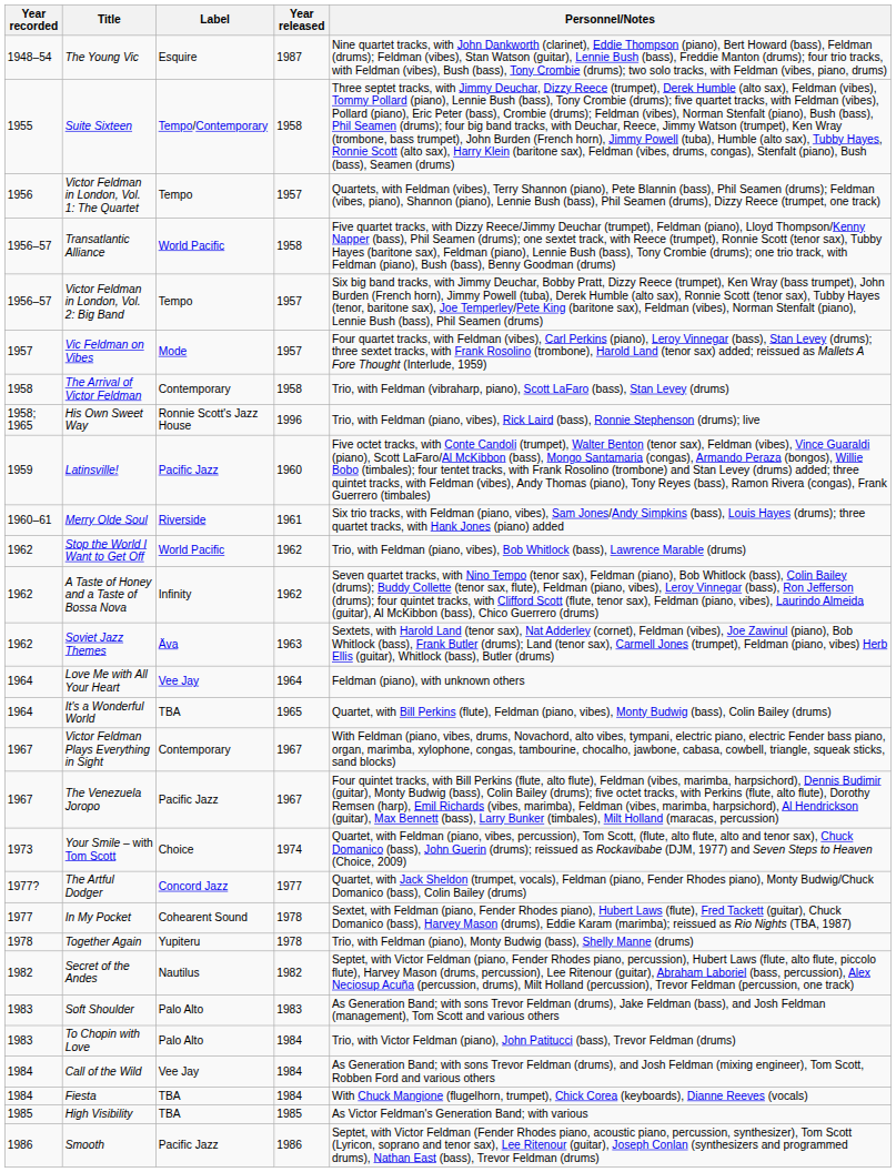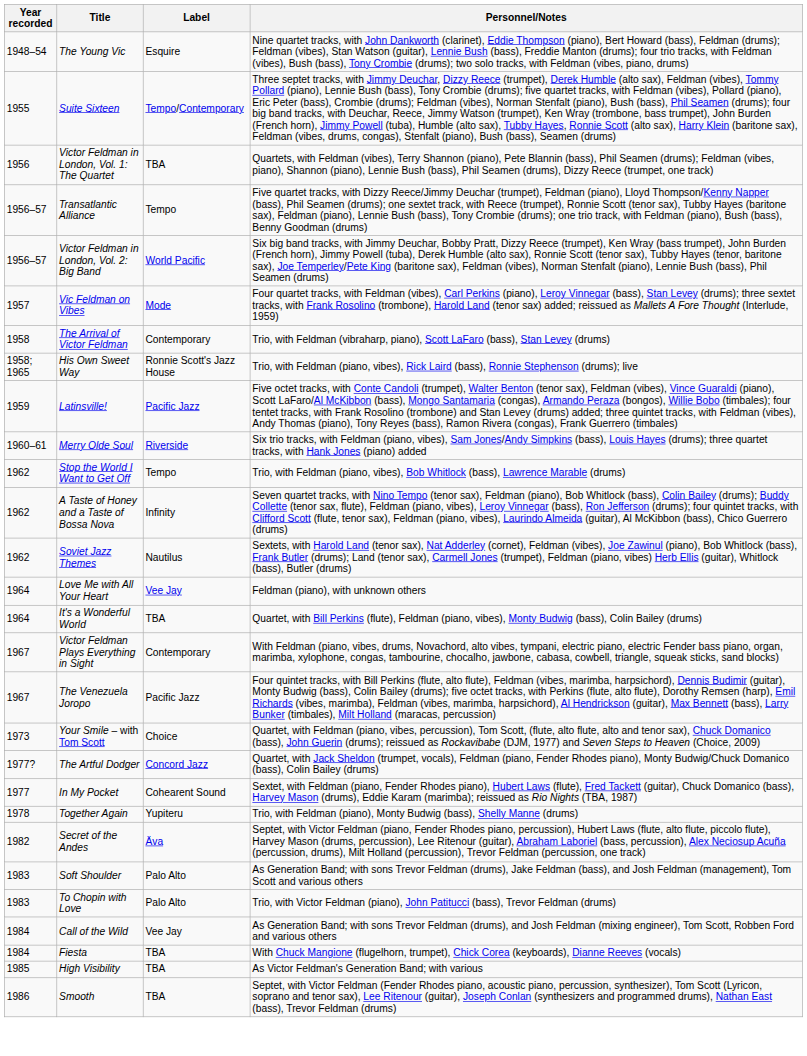 <table class="wikitable sortable">
 <tr>
 <th>Year recorded</th>
 <th>Title</th>
 <th>Label</th>
-<th>Year released</th>
 <th>Personnel/Notes</th>
 </tr>
 <tr>
 <td>1948–54</td>
 <td><em>The Young Vic</em></td>
 <td>Esquire</td>
-<td>1987</td>
 <td>Nine quartet tracks, with <a href='#'>John Dankworth</a> (clarinet), <a href='#'>Eddie Thompson</a> (piano), Bert Howard (bass), Feldman (drums); Feldman (vibes), Stan Watson (guitar), <a href='#'>Lennie Bush</a> (bass), Freddie Manton (drums); four trio tracks, with Feldman (vibes), Bush (bass), <a href='#'>Tony Crombie</a> (drums); two solo tracks, with Feldman (vibes, piano, drums)</td>
 </tr>
 <tr>
 <td>1955</td>
 <td><em><a href='#'>Suite Sixteen</a></em></td>
 <td><a href='#'>Tempo</a>/<a href='#'>Contemporary</a></td>
-<td>1958</td>
 <td>Three septet tracks, with <a href='#'>Jimmy Deuchar</a>, <a href='#'>Dizzy Reece</a> (trumpet), <a href='#'>Derek Humble</a> (alto sax), Feldman (vibes), <a href='#'>Tommy Pollard</a> (piano), Lennie Bush (bass), Tony Crombie (drums); five quartet tracks, with Feldman (vibes), Pollard (piano), Eric Peter (bass), Crombie (drums); Feldman (vibes), Norman Stenfalt (piano), Bush (bass), <a href='#'>Phil Seamen</a> (drums); four big band tracks, with Deuchar, Reece, Jimmy Watson (trumpet), Ken Wray (trombone, bass trumpet), John Burden (French horn), <a href='#'>Jimmy Powell</a> (tuba), Humble (alto sax), <a href='#'>Tubby Hayes</a>, <a href='#'>Ronnie Scott</a> (alto sax), <a href='#'>Harry Klein</a> (baritone sax), Feldman (vibes, drums, congas), Stenfalt (piano), Bush (bass), Seamen (drums)</td>
 </tr>
 <tr>
 <td>1956</td>
 <td><em>Victor Feldman in London, Vol. 1: The Quartet</em></td>
-<td>Tempo</td>
-<td>1957</td>
+<td>TBA</td>
 <td>Quartets, with Feldman (vibes), Terry Shannon (piano), Pete Blannin (bass), Phil Seamen (drums); Feldman (vibes, piano), Shannon (piano), Lennie Bush (bass), Phil Seamen (drums), Dizzy Reece (trumpet, one track)</td>
 </tr>
 <tr>
 <td>1956–57</td>
 <td><em>Transatlantic Alliance</em></td>
-<td><a href='#'>World Pacific</a></td>
-<td>1958</td>
+<td>Tempo</td>
 <td>Five quartet tracks, with Dizzy Reece/Jimmy Deuchar (trumpet), Feldman (piano), Lloyd Thompson/<a href='#'>Kenny Napper</a> (bass), Phil Seamen (drums); one sextet track, with Reece (trumpet), Ronnie Scott (tenor sax), Tubby Hayes (baritone sax), Feldman (piano), Lennie Bush (bass), Tony Crombie (drums); one trio track, with Feldman (piano), Bush (bass), Benny Goodman (drums)</td>
 </tr>
 <tr>
 <td>1956–57</td>
 <td><em>Victor Feldman in London, Vol. 2: Big Band</em></td>
-<td>Tempo</td>
-<td>1957</td>
+<td><a href='#'>World Pacific</a></td>
 <td>Six big band tracks, with Jimmy Deuchar, Bobby Pratt, Dizzy Reece (trumpet), Ken Wray (bass trumpet), John Burden (French horn), Jimmy Powell (tuba), Derek Humble (alto sax), Ronnie Scott (tenor sax), Tubby Hayes (tenor, baritone sax), <a href='#'>Joe Temperley</a>/<a href='#'>Pete King</a> (baritone sax), Feldman (vibes), Norman Stenfalt (piano), Lennie Bush (bass), Phil Seamen (drums)</td>
 </tr>
 <tr>
 <td>1957</td>
 <td><em><a href='#'>Vic Feldman on Vibes</a></em></td>
 <td><a href='#'>Mode</a></td>
-<td>1957</td>
 <td>Four quartet tracks, with Feldman (vibes), <a href='#'>Carl Perkins</a> (piano), <a href='#'>Leroy Vinnegar</a> (bass), <a href='#'>Stan Levey</a> (drums); three sextet tracks, with <a href='#'>Frank Rosolino</a> (trombone), <a href='#'>Harold Land</a> (tenor sax) added; reissued as <em>Mallets A Fore Thought</em> (Interlude, 1959)</td>
 </tr>
 <tr>
 <td>1958</td>
 <td><em><a href='#'>The Arrival of Victor Feldman</a></em></td>
 <td>Contemporary</td>
-<td>1958</td>
 <td>Trio, with Feldman (vibraharp, piano), <a href='#'>Scott LaFaro</a> (bass), <a href='#'>Stan Levey</a> (drums)</td>
 </tr>
 <tr>
 <td>1958; 1965</td>
 <td><em>His Own Sweet Way</em></td>
 <td>Ronnie Scott's Jazz House</td>
-<td>1996</td>
 <td>Trio, with Feldman (piano, vibes), <a href='#'>Rick Laird</a> (bass), <a href='#'>Ronnie Stephenson</a> (drums); live</td>
 </tr>
 <tr>
 <td>1959</td>
 <td><em><a href='#'>Latinsville!</a></em></td>
 <td><a href='#'>Pacific Jazz</a></td>
-<td>1960</td>
 <td>Five octet tracks, with <a href='#'>Conte Candoli</a> (trumpet), <a href='#'>Walter Benton</a> (tenor sax), Feldman (vibes), <a href='#'>Vince Guaraldi</a> (piano), Scott LaFaro/<a href='#'>Al McKibbon</a> (bass), <a href='#'>Mongo Santamaria</a> (congas), <a href='#'>Armando Peraza</a> (bongos), <a href='#'>Willie Bobo</a> (timbales); four tentet tracks, with Frank Rosolino (trombone) and Stan Levey (drums) added; three quintet tracks, with Feldman (vibes), Andy Thomas (piano), Tony Reyes (bass), Ramon Rivera (congas), Frank Guerrero (timbales)</td>
 </tr>
 <tr>
 <td>1960–61</td>
 <td><em><a href='#'>Merry Olde Soul</a></em></td>
 <td><a href='#'>Riverside</a></td>
-<td>1961</td>
 <td>Six trio tracks, with Feldman (piano, vibes), <a href='#'>Sam Jones</a>/<a href='#'>Andy Simpkins</a> (bass), <a href='#'>Louis Hayes</a> (drums); three quartet tracks, with <a href='#'>Hank Jones</a> (piano) added</td>
 </tr>
 <tr>
 <td>1962</td>
 <td><em><a href='#'>Stop the World I Want to Get Off</a></em></td>
-<td><a href='#'>World Pacific</a></td>
-<td>1962</td>
+<td>Tempo</td>
 <td>Trio, with Feldman (piano, vibes), <a href='#'>Bob Whitlock</a> (bass), <a href='#'>Lawrence Marable</a> (drums)</td>
 </tr>
 <tr>
 <td>1962</td>
 <td><em>A Taste of Honey and a Taste of Bossa Nova</em></td>
 <td>Infinity</td>
-<td>1962</td>
 <td>Seven quartet tracks, with <a href='#'>Nino Tempo</a> (tenor sax), Feldman (piano), Bob Whitlock (bass), <a href='#'>Colin Bailey</a> (drums); <a href='#'>Buddy Collette</a> (tenor sax, flute), Feldman (piano, vibes), <a href='#'>Leroy Vinnegar</a> (bass), <a href='#'>Ron Jefferson</a> (drums); four quintet tracks, with <a href='#'>Clifford Scott</a> (flute, tenor sax), Feldman (piano, vibes), <a href='#'>Laurindo Almeida</a> (guitar), Al McKibbon (bass), Chico Guerrero (drums)</td>
 </tr>
 <tr>
 <td>1962</td>
 <td><em><a href='#'>Soviet Jazz Themes</a></em></td>
-<td><a href='#'>Äva</a></td>
-<td>1963</td>
+<td>Nautilus</td>
 <td>Sextets, with <a href='#'>Harold Land</a> (tenor sax), <a href='#'>Nat Adderley</a> (cornet), Feldman (vibes), <a href='#'>Joe Zawinul</a> (piano), Bob Whitlock (bass), <a href='#'>Frank Butler</a> (drums); Land (tenor sax), <a href='#'>Carmell Jones</a> (trumpet), Feldman (piano, vibes) <a href='#'>Herb Ellis</a> (guitar), Whitlock (bass), Butler (drums)</td>
 </tr>
 <tr>
 <td>1964</td>
 <td><em>Love Me with All Your Heart</em></td>
 <td><a href='#'>Vee Jay</a></td>
-<td>1964</td>
 <td>Feldman (piano), with unknown others</td>
 </tr>
 <tr>
 <td>1964</td>
 <td><em>It's a Wonderful World</em></td>
 <td>TBA</td>
-<td>1965</td>
 <td>Quartet, with <a href='#'>Bill Perkins</a> (flute), Feldman (piano, vibes), <a href='#'>Monty Budwig</a> (bass), Colin Bailey (drums)</td>
 </tr>
 <tr>
 <td>1967</td>
 <td><em>Victor Feldman Plays Everything in Sight</em></td>
 <td>Contemporary</td>
-<td>1967</td>
 <td>With Feldman (piano, vibes, drums, Novachord, alto vibes, tympani, electric piano, electric Fender bass piano, organ, marimba, xylophone, congas, tambourine, chocalho, jawbone, cabasa, cowbell, triangle, squeak sticks, sand blocks)</td>
 </tr>
 <tr>
 <td>1967</td>
 <td><em>The Venezuela Joropo</em></td>
 <td>Pacific Jazz</td>
-<td>1967</td>
 <td>Four quintet tracks, with Bill Perkins (flute, alto flute), Feldman (vibes, marimba, harpsichord), <a href='#'>Dennis Budimir</a> (guitar), Monty Budwig (bass), Colin Bailey (drums); five octet tracks, with Perkins (flute, alto flute), Dorothy Remsen (harp), <a href='#'>Emil Richards</a> (vibes, marimba), Feldman (vibes, marimba, harpsichord), <a href='#'>Al Hendrickson</a> (guitar), <a href='#'>Max Bennett</a> (bass), <a href='#'>Larry Bunker</a> (timbales), <a href='#'>Milt Holland</a> (maracas, percussion)</td>
 </tr>
 <tr>
 <td>1973</td>
 <td><em>Your Smile</em> – with <a href='#'>Tom Scott</a></td>
 <td>Choice</td>
-<td>1974</td>
 <td>Quartet, with Feldman (piano, vibes, percussion), Tom Scott, (flute, alto flute, alto and tenor sax), <a href='#'>Chuck Domanico</a> (bass), <a href='#'>John Guerin</a> (drums); reissued as <em>Rockavibabe</em> (DJM, 1977) and <em>Seven Steps to Heaven</em> (Choice, 2009)</td>
 </tr>
 <tr>
 <td>1977?</td>
 <td><em>The Artful Dodger</em></td>
 <td><a href='#'>Concord Jazz</a></td>
-<td>1977</td>
 <td>Quartet, with <a href='#'>Jack Sheldon</a> (trumpet, vocals), Feldman (piano, Fender Rhodes piano), Monty Budwig/Chuck Domanico (bass), Colin Bailey (drums)</td>
 </tr>
 <tr>
 <td>1977</td>
 <td><em>In My Pocket</em></td>
 <td>Cohearent Sound</td>
-<td>1978</td>
 <td>Sextet, with Feldman (piano, Fender Rhodes piano), <a href='#'>Hubert Laws</a> (flute), <a href='#'>Fred Tackett</a> (guitar), Chuck Domanico (bass), <a href='#'>Harvey Mason</a> (drums), Eddie Karam (marimba); reissued as <em>Rio Nights</em> (TBA, 1987)</td>
 </tr>
 <tr>
 <td>1978</td>
 <td><em>Together Again</em></td>
 <td>Yupiteru</td>
-<td>1978</td>
 <td>Trio, with Feldman (piano), Monty Budwig (bass), <a href='#'>Shelly Manne</a> (drums)</td>
 </tr>
 <tr>
 <td>1982</td>
 <td><em>Secret of the Andes</em></td>
-<td>Nautilus</td>
-<td>1982</td>
+<td><a href='#'>Äva</a></td>
 <td>Septet, with Victor Feldman (piano, Fender Rhodes piano, percussion), Hubert Laws (flute, alto flute, piccolo flute), Harvey Mason (drums, percussion), Lee Ritenour (guitar), <a href='#'>Abraham Laboriel</a> (bass, percussion), <a href='#'>Alex Neciosup Acuña</a> (percussion, drums), Milt Holland (percussion), Trevor Feldman (percussion, one track)</td>
 </tr>
 <tr>
 <td>1983</td>
 <td><em>Soft Shoulder</em></td>
 <td>Palo Alto</td>
-<td>1983</td>
 <td>As Generation Band; with sons Trevor Feldman (drums), Jake Feldman (bass), and Josh Feldman (management), Tom Scott and various others</td>
 </tr>
 <tr>
 <td>1983</td>
 <td><em>To Chopin with Love</em></td>
 <td>Palo Alto</td>
-<td>1984</td>
 <td>Trio, with Victor Feldman (piano), <a href='#'>John Patitucci</a> (bass), Trevor Feldman (drums)</td>
 </tr>
 <tr>
 <td>1984</td>
 <td><em>Call of the Wild</em></td>
 <td>Vee Jay</td>
-<td>1984</td>
 <td>As Generation Band; with sons Trevor Feldman (drums), and Josh Feldman (mixing engineer), Tom Scott, Robben Ford and various others</td>
 </tr>
 <tr>
 <td>1984</td>
 <td><em>Fiesta</em></td>
 <td>TBA</td>
-<td>1984</td>
 <td>With <a href='#'>Chuck Mangione</a> (flugelhorn, trumpet), <a href='#'>Chick Corea</a> (keyboards), <a href='#'>Dianne Reeves</a> (vocals)</td>
 </tr>
 <tr>
 <td>1985</td>
 <td><em>High Visibility</em></td>
 <td>TBA</td>
-<td>1985</td>
 <td>As Victor Feldman's Generation Band; with various</td>
 </tr>
 <tr>
 <td>1986</td>
 <td><em>Smooth</em></td>
-<td>Pacific Jazz</td>
-<td>1986</td>
+<td>TBA</td>
 <td>Septet, with Victor Feldman (Fender Rhodes piano, acoustic piano, percussion, synthesizer), Tom Scott (Lyricon, soprano and tenor sax), <a href='#'>Lee Ritenour</a> (guitar), <a href='#'>Joseph Conlan</a> (synthesizers and programmed drums), <a href='#'>Nathan East</a> (bass), Trevor Feldman (drums)</td>
 </tr>
 </table>
